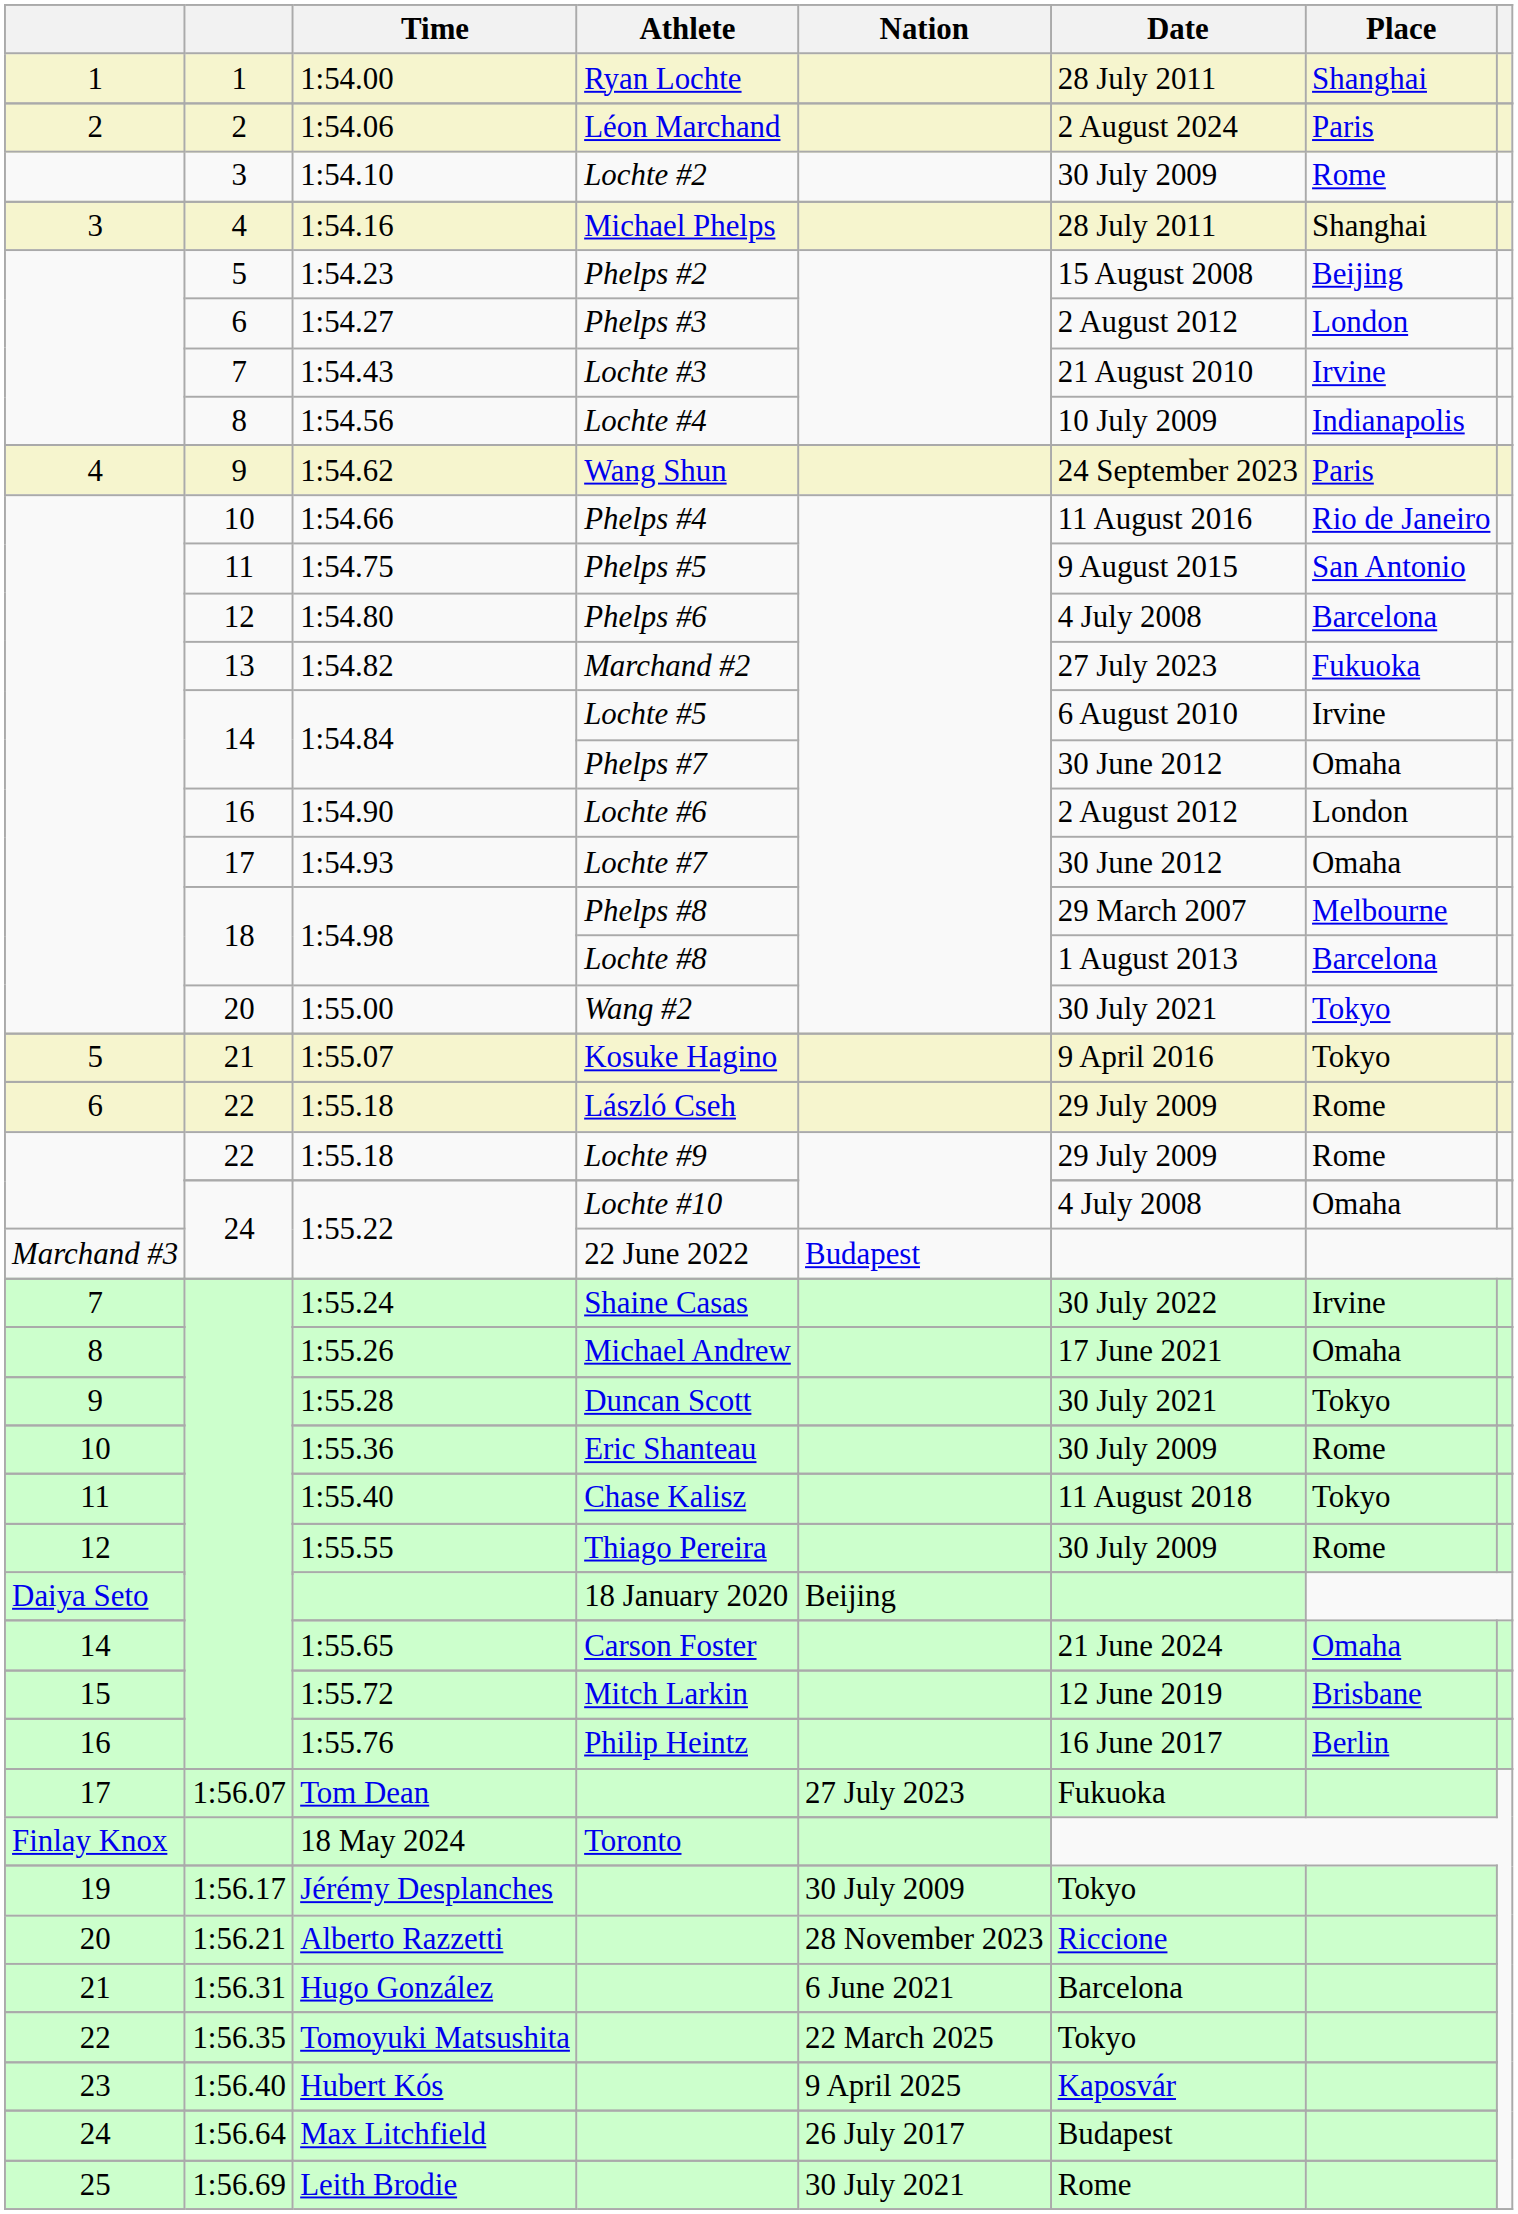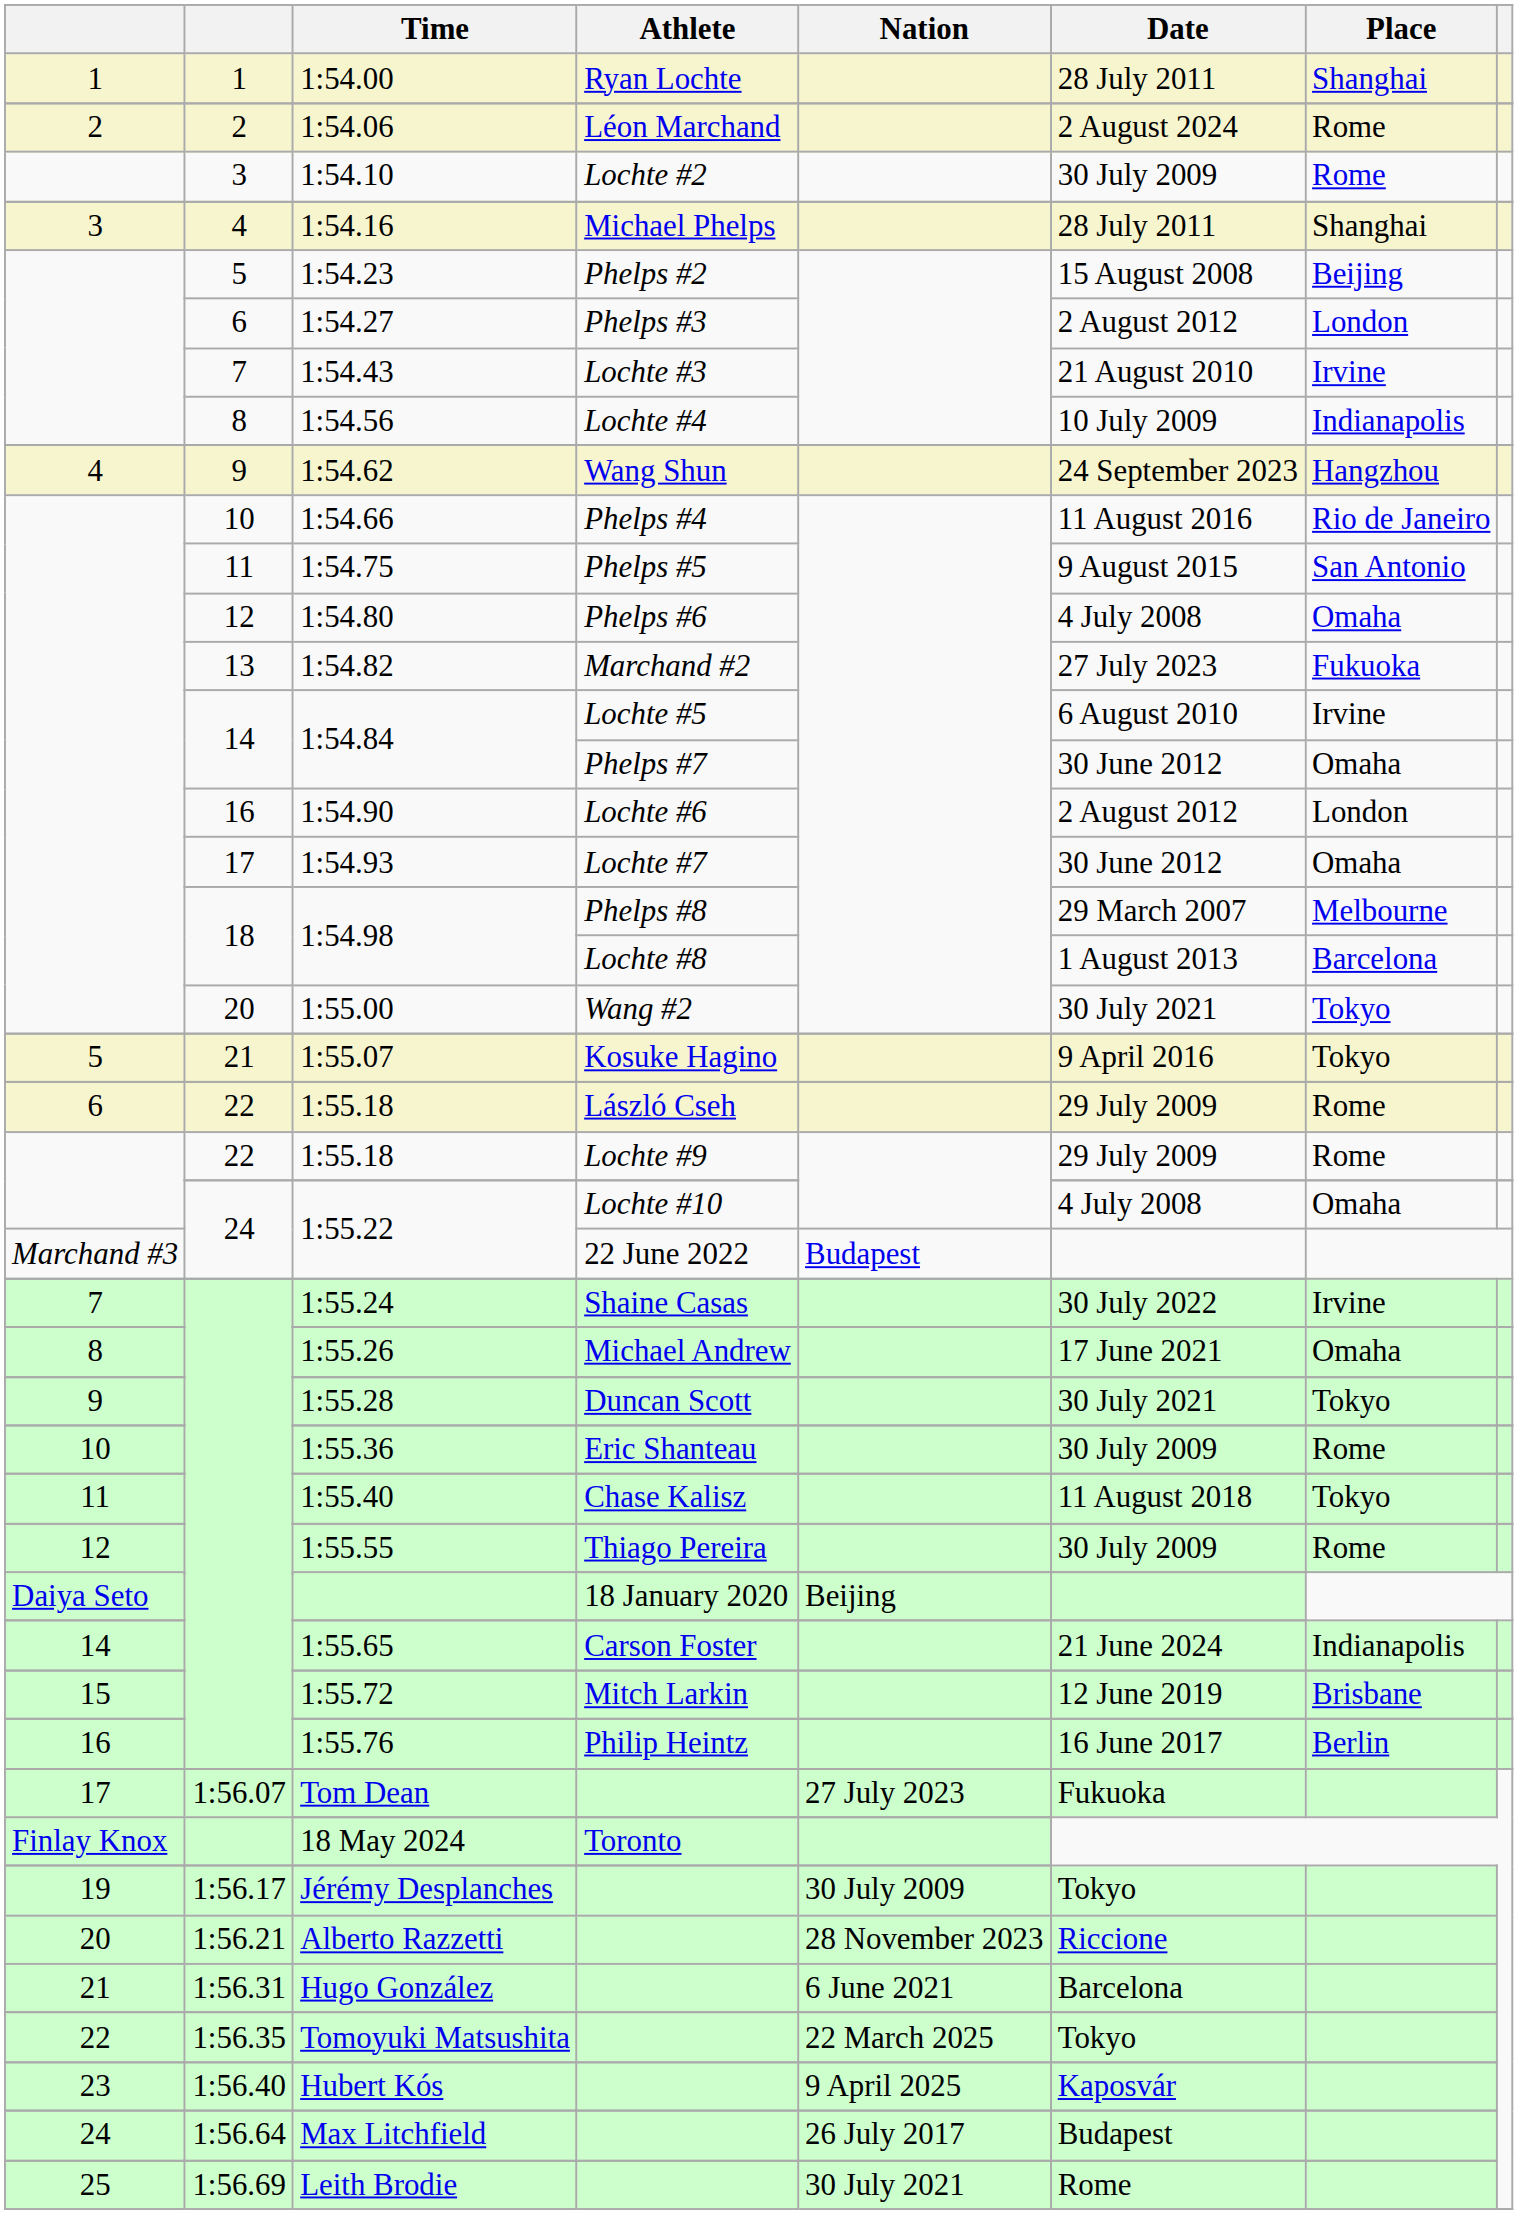 <table class="wikitable sortable">
 <tr>
 <th></th>
 <th></th>
 <th>Time</th>
 <th>Athlete</th>
 <th>Nation</th>
 <th>Date</th>
 <th>Place</th>
 <th class="unsortable"></th>
 </tr>
 <tr bgcolor=f6F5CE>
 <td align=center>1</td>
 <td align=center>1</td>
 <td>1:54.00</td>
 <td><a href='#'>Ryan Lochte</a></td>
 <td></td>
 <td>28 July 2011</td>
 <td><a href='#'>Shanghai</a></td>
 <td></td>
 </tr>
 <tr>
 </tr>
 <tr bgcolor=f6F5CE>
 <td align=center>2</td>
 <td align=center>2</td>
 <td>1:54.06</td>
 <td><a href='#'>Léon Marchand</a></td>
 <td></td>
 <td>2 August 2024</td>
-<td><a href='#'>Paris</a></td>
+<td>Rome</td>
 <td></td>
 </tr>
 <tr>
 <td></td>
 <td align=center>3</td>
 <td>1:54.10</td>
 <td><em>Lochte #2</em></td>
 <td></td>
 <td>30 July 2009</td>
 <td><a href='#'>Rome</a></td>
 <td></td>
 </tr>
 <tr>
 </tr>
 <tr bgcolor=f6F5CE>
 <td align=center>3</td>
 <td align=center>4</td>
 <td>1:54.16</td>
 <td><a href='#'>Michael Phelps</a></td>
 <td></td>
 <td>28 July 2011</td>
 <td>Shanghai</td>
 <td></td>
 </tr>
 <tr>
 <td rowspan="4"></td>
 <td align=center>5</td>
 <td>1:54.23</td>
 <td><em>Phelps #2</em></td>
 <td rowspan="4"></td>
 <td>15 August 2008</td>
 <td><a href='#'>Beijing</a></td>
 <td></td>
 </tr>
 <tr>
 <td align=center>6</td>
 <td>1:54.27</td>
 <td><em>Phelps #3</em></td>
 <td>2 August 2012</td>
 <td><a href='#'>London</a></td>
 <td></td>
 </tr>
 <tr>
 <td align=center>7</td>
 <td>1:54.43</td>
 <td><em>Lochte #3</em></td>
 <td>21 August 2010</td>
 <td><a href='#'>Irvine</a></td>
 <td></td>
 </tr>
 <tr>
 <td align=center>8</td>
 <td>1:54.56</td>
 <td><em>Lochte #4</em></td>
 <td>10 July 2009</td>
 <td><a href='#'>Indianapolis</a></td>
 <td></td>
 </tr>
 <tr>
 </tr>
 <tr bgcolor=f6F5CE>
 <td align=center>4</td>
 <td align=center>9</td>
 <td>1:54.62</td>
 <td><a href='#'>Wang Shun</a></td>
 <td></td>
 <td>24 September 2023</td>
-<td><a href='#'>Paris</a></td>
+<td><a href='#'>Hangzhou</a></td>
 <td></td>
 </tr>
 <tr>
 <td rowspan="11"></td>
 <td align=center>10</td>
 <td>1:54.66</td>
 <td><em>Phelps #4</em></td>
 <td rowspan="11"></td>
 <td>11 August 2016</td>
 <td><a href='#'>Rio de Janeiro</a></td>
 <td></td>
 </tr>
 <tr>
 <td align=center>11</td>
 <td>1:54.75</td>
 <td><em>Phelps #5</em></td>
 <td>9 August 2015</td>
 <td><a href='#'>San Antonio</a></td>
 <td></td>
 </tr>
 <tr>
 <td align=center>12</td>
 <td>1:54.80</td>
 <td><em>Phelps #6</em></td>
 <td>4 July 2008</td>
-<td><a href='#'>Barcelona</a></td>
+<td><a href='#'>Omaha</a></td>
 <td></td>
 </tr>
 <tr>
 <td align=center>13</td>
 <td>1:54.82</td>
 <td><em>Marchand #2</em></td>
 <td>27 July 2023</td>
 <td><a href='#'>Fukuoka</a></td>
 <td></td>
 </tr>
 <tr>
 <td rowspan="2" align=center>14</td>
 <td rowspan="2">1:54.84</td>
 <td><em>Lochte #5</em></td>
 <td>6 August 2010</td>
 <td>Irvine</td>
 <td></td>
 </tr>
 <tr>
 <td><em>Phelps #7</em></td>
 <td>30 June 2012</td>
 <td>Omaha</td>
 <td></td>
 </tr>
 <tr>
 <td align=center>16</td>
 <td>1:54.90</td>
 <td><em>Lochte #6</em></td>
 <td>2 August 2012</td>
 <td>London</td>
 <td></td>
 </tr>
 <tr>
 <td align=center>17</td>
 <td>1:54.93</td>
 <td><em>Lochte #7</em></td>
 <td>30 June 2012</td>
 <td>Omaha</td>
 <td></td>
 </tr>
 <tr>
 <td rowspan="2"  align=center>18</td>
 <td rowspan="2">1:54.98</td>
 <td><em>Phelps #8</em></td>
 <td>29 March 2007</td>
 <td><a href='#'>Melbourne</a></td>
 <td></td>
 </tr>
 <tr>
 <td><em>Lochte #8</em></td>
 <td>1 August 2013</td>
 <td><a href='#'>Barcelona</a></td>
 <td></td>
 </tr>
 <tr>
 <td align=center>20</td>
 <td>1:55.00</td>
 <td><em>Wang #2</em></td>
 <td>30 July 2021</td>
 <td><a href='#'>Tokyo</a></td>
 <td></td>
 </tr>
 <tr>
 </tr>
 <tr bgcolor=f6F5CE>
 <td align=center>5</td>
 <td align=center>21</td>
 <td>1:55.07</td>
 <td><a href='#'>Kosuke Hagino</a></td>
 <td></td>
 <td>9 April 2016</td>
 <td>Tokyo</td>
 <td></td>
 </tr>
 <tr>
 </tr>
 <tr bgcolor=f6F5CE>
 <td align=center>6</td>
 <td align=center>22</td>
 <td>1:55.18</td>
 <td><a href='#'>László Cseh</a></td>
 <td></td>
 <td>29 July 2009</td>
 <td>Rome</td>
 <td></td>
 </tr>
 <tr>
 <td rowspan="3"></td>
 <td align=center>22</td>
 <td>1:55.18</td>
 <td><em>Lochte #9</em></td>
 <td rowspan="3"></td>
 <td>29 July 2009</td>
 <td>Rome</td>
 <td></td>
 </tr>
 <tr>
 </tr>
 <tr>
 <td rowspan="2" align=center>24</td>
 <td rowspan="2">1:55.22</td>
 <td><em>Lochte #10</em></td>
 <td>4 July 2008</td>
 <td>Omaha</td>
 <td></td>
 </tr>
 <tr>
 <td><em>Marchand #3</em></td>
 <td>22 June 2022</td>
 <td><a href='#'>Budapest</a></td>
 <td></td>
 </tr>
 <tr>
 </tr>
 <tr bgcolor=CCFFCC>
 <td align=center>7</td>
 <td rowspan="19"></td>
 <td>1:55.24</td>
 <td><a href='#'>Shaine Casas</a></td>
 <td></td>
 <td>30 July 2022</td>
 <td>Irvine</td>
 <td></td>
 </tr>
 <tr>
 </tr>
 <tr bgcolor=CCFFCC>
 <td align=center>8</td>
 <td>1:55.26</td>
 <td><a href='#'>Michael Andrew</a></td>
 <td></td>
 <td>17 June 2021</td>
 <td>Omaha</td>
 <td></td>
 </tr>
 <tr>
 </tr>
 <tr bgcolor=CCFFCC>
 <td align=center>9</td>
 <td>1:55.28</td>
 <td><a href='#'>Duncan Scott</a></td>
 <td></td>
 <td>30 July 2021</td>
 <td>Tokyo</td>
 <td></td>
 </tr>
 <tr>
 </tr>
 <tr bgcolor=CCFFCC>
 <td align=center>10</td>
 <td>1:55.36</td>
 <td><a href='#'>Eric Shanteau</a></td>
 <td></td>
 <td>30 July 2009</td>
 <td>Rome</td>
 <td></td>
 </tr>
 <tr>
 </tr>
 <tr bgcolor=CCFFCC>
 <td align=center>11</td>
 <td>1:55.40</td>
 <td><a href='#'>Chase Kalisz</a></td>
 <td></td>
 <td>11 August 2018</td>
 <td>Tokyo</td>
 <td></td>
 </tr>
 <tr>
 </tr>
 <tr bgcolor=CCFFCC>
 <td rowspan="2" align=center>12</td>
 <td rowspan="2">1:55.55</td>
 <td><a href='#'>Thiago Pereira</a></td>
 <td></td>
 <td>30 July 2009</td>
 <td>Rome</td>
 <td></td>
 </tr>
 <tr>
 </tr>
 <tr bgcolor=CCFFCC>
 <td><a href='#'>Daiya Seto</a></td>
 <td></td>
 <td>18 January 2020</td>
 <td>Beijing</td>
 <td></td>
 </tr>
 <tr>
 </tr>
 <tr bgcolor=CCFFCC>
 <td align=center>14</td>
 <td>1:55.65</td>
 <td><a href='#'>Carson Foster</a></td>
 <td></td>
 <td>21 June 2024</td>
-<td><a href='#'>Omaha</a></td>
+<td>Indianapolis</td>
 <td></td>
 </tr>
 <tr>
 </tr>
 <tr bgcolor=CCFFCC>
 <td align=center>15</td>
 <td>1:55.72</td>
 <td><a href='#'>Mitch Larkin</a></td>
 <td></td>
 <td>12 June 2019</td>
 <td><a href='#'>Brisbane</a></td>
 <td></td>
 </tr>
 <tr>
 </tr>
 <tr bgcolor=CCFFCC>
 <td align=center>16</td>
 <td>1:55.76</td>
 <td><a href='#'>Philip Heintz</a></td>
 <td></td>
 <td>16 June 2017</td>
 <td><a href='#'>Berlin</a></td>
 <td></td>
 </tr>
 <tr>
 </tr>
 <tr bgcolor=CCFFCC>
 <td rowspan="2" align=center>17</td>
 <td rowspan="2">1:56.07</td>
 <td><a href='#'>Tom Dean</a></td>
 <td></td>
 <td>27 July 2023</td>
 <td>Fukuoka</td>
 <td></td>
 </tr>
 <tr>
 </tr>
 <tr bgcolor=CCFFCC>
 <td><a href='#'>Finlay Knox</a></td>
 <td></td>
 <td>18 May 2024</td>
 <td><a href='#'>Toronto</a></td>
 <td></td>
 </tr>
 <tr>
 </tr>
 <tr bgcolor=CCFFCC>
 <td align=center>19</td>
 <td>1:56.17</td>
 <td><a href='#'>Jérémy Desplanches</a></td>
 <td></td>
 <td>30 July 2009</td>
 <td>Tokyo</td>
 <td></td>
 </tr>
 <tr bgcolor=CCFFCC>
 <td align=center>20</td>
 <td>1:56.21</td>
 <td><a href='#'>Alberto Razzetti</a></td>
 <td></td>
 <td>28 November 2023</td>
 <td><a href='#'>Riccione</a></td>
 <td></td>
 </tr>
 <tr bgcolor=CCFFCC>
 <td align=center>21</td>
 <td>1:56.31</td>
 <td><a href='#'>Hugo González</a></td>
 <td></td>
 <td>6 June 2021</td>
 <td>Barcelona</td>
 <td></td>
 </tr>
 <tr>
 </tr>
 <tr bgcolor=CCFFCC>
 <td align=center>22</td>
 <td>1:56.35</td>
 <td><a href='#'>Tomoyuki Matsushita</a></td>
 <td></td>
 <td>22 March 2025</td>
 <td>Tokyo</td>
 <td></td>
 </tr>
 <tr>
 </tr>
 <tr bgcolor=CCFFCC>
 <td align=center>23</td>
 <td>1:56.40</td>
 <td><a href='#'>Hubert Kós</a></td>
 <td></td>
 <td>9 April 2025</td>
 <td><a href='#'>Kaposvár</a></td>
 <td></td>
 </tr>
 <tr>
 </tr>
 <tr bgcolor=CCFFCC>
 <td align=center>24</td>
 <td>1:56.64</td>
 <td><a href='#'>Max Litchfield</a></td>
 <td></td>
 <td>26 July 2017</td>
 <td>Budapest</td>
 <td></td>
 </tr>
 <tr>
 </tr>
 <tr bgcolor=CCFFCC>
 <td align=center>25</td>
 <td>1:56.69</td>
 <td><a href='#'>Leith Brodie</a></td>
 <td></td>
 <td>30 July 2021</td>
 <td>Rome</td>
 <td></td>
 </tr>
 </table>
